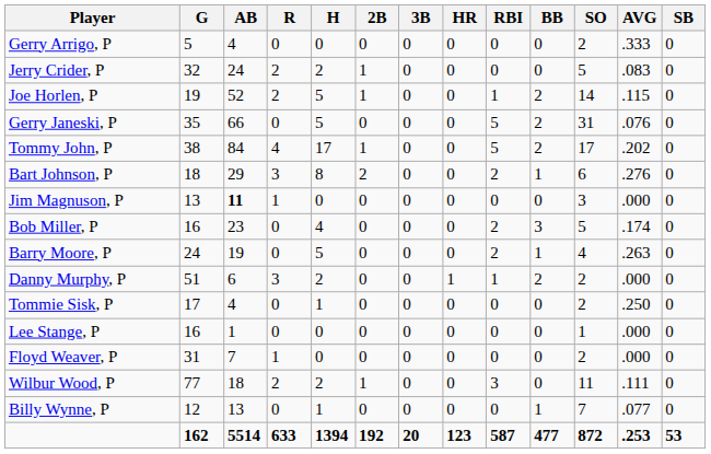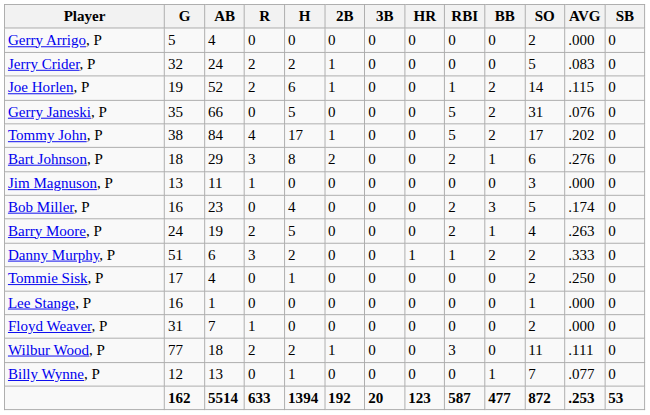 <table class="wikitable sortable">
 <tr>
 <th width="24%">Player</th>
 <th width="6%">G</th>
 <th width="6%">AB</th>
 <th width="6%">R</th>
 <th width="6%">H</th>
 <th width="6%">2B</th>
 <th width="6%">3B</th>
 <th width="6%">HR</th>
 <th width="6%">RBI</th>
 <th width="6%">BB</th>
 <th width="6%">SO</th>
 <th width="6%">AVG</th>
 <th width="6%">SB</th>
 </tr>
 <tr>
 <td><a href='#'>Gerry Arrigo</a>, P</td>
 <td>5</td>
 <td>4</td>
 <td>0</td>
 <td>0</td>
 <td>0</td>
 <td>0</td>
 <td>0</td>
 <td>0</td>
 <td>0</td>
 <td>2</td>
-<td>.333</td>
+<td>.000</td>
 <td>0</td>
 </tr>
 <tr>
 <td><a href='#'>Jerry Crider</a>, P</td>
 <td>32</td>
 <td>24</td>
 <td>2</td>
 <td>2</td>
 <td>1</td>
 <td>0</td>
 <td>0</td>
 <td>0</td>
 <td>0</td>
 <td>5</td>
 <td>.083</td>
 <td>0</td>
 </tr>
 <tr>
 <td><a href='#'>Joe Horlen</a>, P</td>
 <td>19</td>
 <td>52</td>
 <td>2</td>
-<td>5</td>
+<td>6</td>
 <td>1</td>
 <td>0</td>
 <td>0</td>
 <td>1</td>
 <td>2</td>
 <td>14</td>
 <td>.115</td>
 <td>0</td>
 </tr>
 <tr>
 <td><a href='#'>Gerry Janeski</a>, P</td>
 <td>35</td>
 <td>66</td>
 <td>0</td>
 <td>5</td>
 <td>0</td>
 <td>0</td>
 <td>0</td>
 <td>5</td>
 <td>2</td>
 <td>31</td>
 <td>.076</td>
 <td>0</td>
 </tr>
 <tr>
 <td><a href='#'>Tommy John</a>, P</td>
 <td>38</td>
 <td>84</td>
 <td>4</td>
 <td>17</td>
 <td>1</td>
 <td>0</td>
 <td>0</td>
 <td>5</td>
 <td>2</td>
 <td>17</td>
 <td>.202</td>
 <td>0</td>
 </tr>
 <tr>
 <td><a href='#'>Bart Johnson</a>, P</td>
 <td>18</td>
 <td>29</td>
 <td>3</td>
 <td>8</td>
 <td>2</td>
 <td>0</td>
 <td>0</td>
 <td>2</td>
 <td>1</td>
 <td>6</td>
 <td>.276</td>
 <td>0</td>
 </tr>
 <tr>
 <td><a href='#'>Jim Magnuson</a>, P</td>
 <td>13</td>
-<td><strong>11</strong></td>
+<td>11</td>
 <td>1</td>
 <td>0</td>
 <td>0</td>
 <td>0</td>
 <td>0</td>
 <td>0</td>
 <td>0</td>
 <td>3</td>
 <td>.000</td>
 <td>0</td>
 </tr>
 <tr>
 <td><a href='#'>Bob Miller</a>, P</td>
 <td>16</td>
 <td>23</td>
 <td>0</td>
 <td>4</td>
 <td>0</td>
 <td>0</td>
 <td>0</td>
 <td>2</td>
 <td>3</td>
 <td>5</td>
 <td>.174</td>
 <td>0</td>
 </tr>
 <tr>
 <td><a href='#'>Barry Moore</a>, P</td>
 <td>24</td>
 <td>19</td>
-<td>0</td>
+<td>2</td>
 <td>5</td>
 <td>0</td>
 <td>0</td>
 <td>0</td>
 <td>2</td>
 <td>1</td>
 <td>4</td>
 <td>.263</td>
 <td>0</td>
 </tr>
 <tr>
 <td><a href='#'>Danny Murphy</a>, P</td>
 <td>51</td>
 <td>6</td>
 <td>3</td>
 <td>2</td>
 <td>0</td>
 <td>0</td>
 <td>1</td>
 <td>1</td>
 <td>2</td>
 <td>2</td>
-<td>.000</td>
+<td>.333</td>
 <td>0</td>
 </tr>
 <tr>
 <td><a href='#'>Tommie Sisk</a>, P</td>
 <td>17</td>
 <td>4</td>
 <td>0</td>
 <td>1</td>
 <td>0</td>
 <td>0</td>
 <td>0</td>
 <td>0</td>
 <td>0</td>
 <td>2</td>
 <td>.250</td>
 <td>0</td>
 </tr>
 <tr>
 <td><a href='#'>Lee Stange</a>, P</td>
 <td>16</td>
 <td>1</td>
 <td>0</td>
 <td>0</td>
 <td>0</td>
 <td>0</td>
 <td>0</td>
 <td>0</td>
 <td>0</td>
 <td>1</td>
 <td>.000</td>
 <td>0</td>
 </tr>
 <tr>
 <td><a href='#'>Floyd Weaver</a>, P</td>
 <td>31</td>
 <td>7</td>
 <td>1</td>
 <td>0</td>
 <td>0</td>
 <td>0</td>
 <td>0</td>
 <td>0</td>
 <td>0</td>
 <td>2</td>
 <td>.000</td>
 <td>0</td>
 </tr>
 <tr>
 <td><a href='#'>Wilbur Wood</a>, P</td>
 <td>77</td>
 <td>18</td>
 <td>2</td>
 <td>2</td>
 <td>1</td>
 <td>0</td>
 <td>0</td>
 <td>3</td>
 <td>0</td>
 <td>11</td>
 <td>.111</td>
 <td>0</td>
 </tr>
 <tr>
 <td><a href='#'>Billy Wynne</a>, P</td>
 <td>12</td>
 <td>13</td>
 <td>0</td>
 <td>1</td>
 <td>0</td>
 <td>0</td>
 <td>0</td>
 <td>0</td>
 <td>1</td>
 <td>7</td>
 <td>.077</td>
 <td>0</td>
 </tr>
 <tr class="sortbottom">
 <td></td>
 <td><strong>162</strong></td>
 <td><strong>5514</strong></td>
 <td><strong>633</strong></td>
 <td><strong>1394</strong></td>
 <td><strong>192</strong></td>
 <td><strong>20</strong></td>
 <td><strong>123</strong></td>
 <td><strong>587</strong></td>
 <td><strong>477</strong></td>
 <td><strong>872</strong></td>
 <td><strong>.253</strong></td>
 <td><strong>53</strong></td>
 </tr>
 </table>
